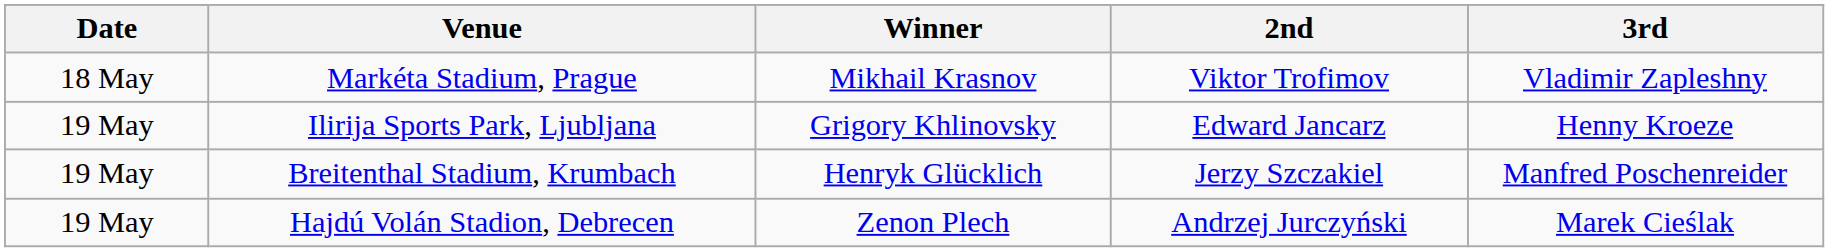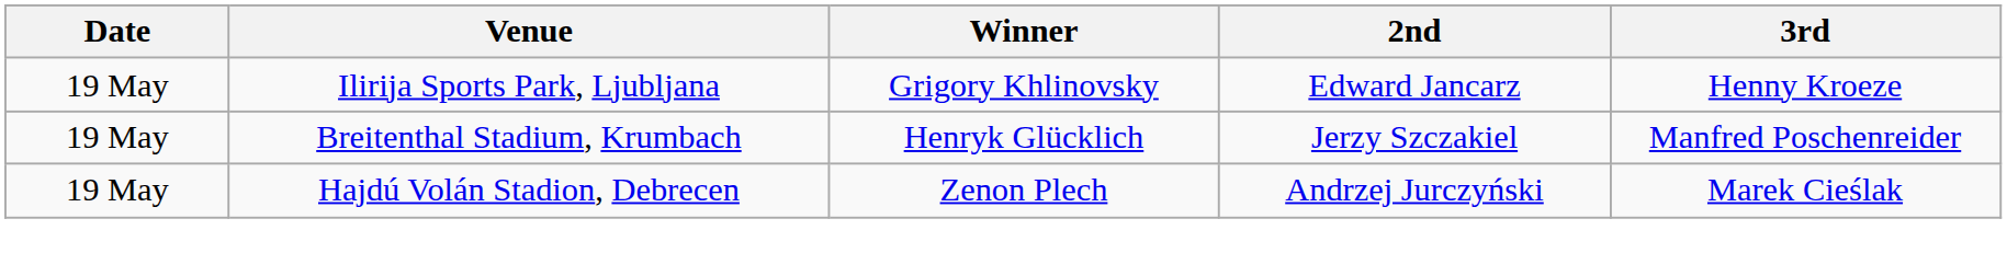 <table class="wikitable" style="text-align:center">
 <tr>
 <th width=100>Date</th>
 <th width=280>Venue</th>
 <th width=180>Winner</th>
 <th width=180>2nd</th>
 <th width=180>3rd</th>
-</tr>
-<tr>
-<td align=center>18 May</td>
-<td> <a href='#'>Markéta Stadium</a>, <a href='#'>Prague</a></td>
-<td> <a href='#'>Mikhail Krasnov</a></td>
-<td> <a href='#'>Viktor Trofimov</a></td>
-<td> <a href='#'>Vladimir Zapleshny</a></td>
 </tr>
 <tr>
 <td align=center>19 May</td>
 <td> <a href='#'>Ilirija Sports Park</a>, <a href='#'>Ljubljana</a></td>
 <td> <a href='#'>Grigory Khlinovsky</a></td>
 <td> <a href='#'>Edward Jancarz</a></td>
 <td> <a href='#'>Henny Kroeze</a></td>
 </tr>
 <tr>
 <td align=center>19 May</td>
 <td> <a href='#'>Breitenthal Stadium</a>, <a href='#'>Krumbach</a></td>
 <td> <a href='#'>Henryk Glücklich</a></td>
 <td> <a href='#'>Jerzy Szczakiel</a></td>
 <td> <a href='#'>Manfred Poschenreider</a></td>
 </tr>
 <tr>
 <td align=center>19 May</td>
 <td> <a href='#'>Hajdú Volán Stadion</a>, <a href='#'>Debrecen</a></td>
 <td> <a href='#'>Zenon Plech</a></td>
 <td> <a href='#'>Andrzej Jurczyński</a></td>
 <td> <a href='#'>Marek Cieślak</a></td>
 </tr>
 </table>
